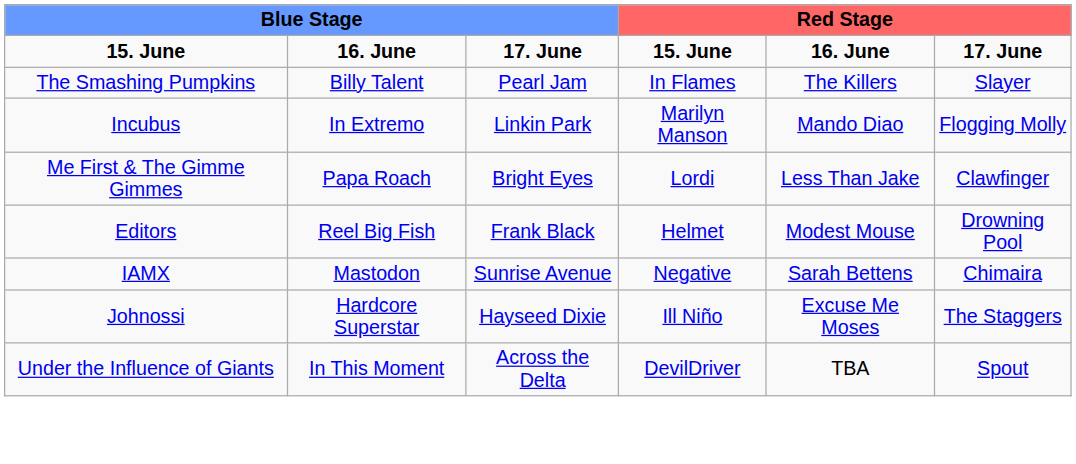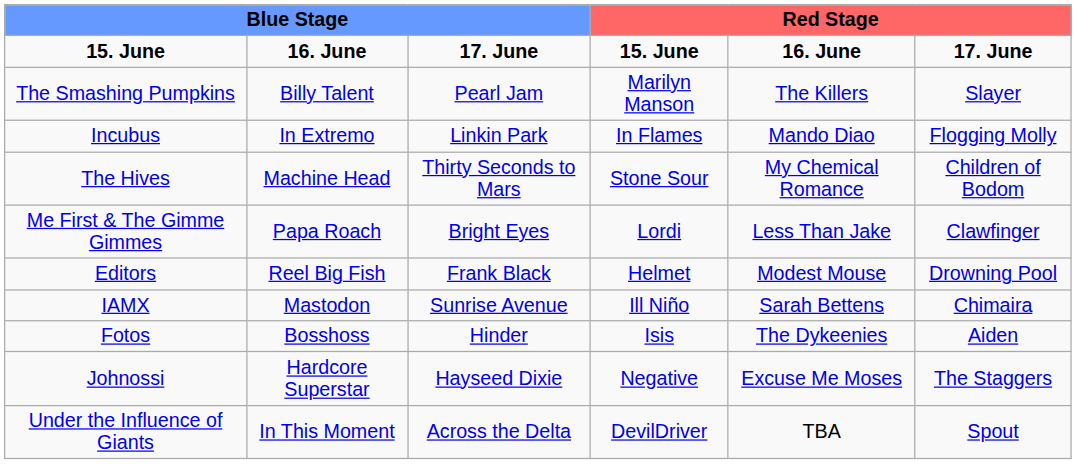 <table class="wikitable" style="text-align:center">
 <tr>
 <td colspan="3" style="background-color:#6699FF"><strong>Blue Stage</strong></td>
 <td colspan="3" style="background-color:#FF6666"><strong>Red Stage</strong></td>
 </tr>
 <tr>
 <td><strong>15. June</strong></td>
 <td><strong>16. June</strong></td>
 <td><strong>17. June</strong></td>
 <td><strong>15. June</strong></td>
 <td><strong>16. June</strong></td>
 <td><strong>17. June</strong></td>
 </tr>
 <tr>
 <td><a href='#'>The Smashing Pumpkins</a></td>
 <td><a href='#'>Billy Talent</a></td>
 <td><a href='#'>Pearl Jam</a></td>
-<td><a href='#'>In Flames</a></td>
+<td><a href='#'>Marilyn Manson</a></td>
 <td><a href='#'>The Killers</a></td>
 <td><a href='#'>Slayer</a></td>
 </tr>
 <tr>
 <td><a href='#'>Incubus</a></td>
 <td><a href='#'>In Extremo</a></td>
 <td><a href='#'>Linkin Park</a></td>
-<td><a href='#'>Marilyn Manson</a></td>
+<td><a href='#'>In Flames</a></td>
 <td><a href='#'>Mando Diao</a></td>
 <td><a href='#'>Flogging Molly</a></td>
+</tr>
+<tr>
+<td><a href='#'>The Hives</a></td>
+<td><a href='#'>Machine Head</a></td>
+<td><a href='#'>Thirty Seconds to Mars</a></td>
+<td><a href='#'>Stone Sour</a></td>
+<td><a href='#'>My Chemical Romance</a></td>
+<td><a href='#'>Children of Bodom</a></td>
 </tr>
 <tr>
 <td><a href='#'>Me First & The Gimme Gimmes</a></td>
 <td><a href='#'>Papa Roach</a></td>
 <td><a href='#'>Bright Eyes</a></td>
 <td><a href='#'>Lordi</a></td>
 <td><a href='#'>Less Than Jake</a></td>
 <td><a href='#'>Clawfinger</a></td>
 </tr>
 <tr>
 <td><a href='#'>Editors</a></td>
 <td><a href='#'>Reel Big Fish</a></td>
 <td><a href='#'>Frank Black</a></td>
 <td><a href='#'>Helmet</a></td>
 <td><a href='#'>Modest Mouse</a></td>
 <td><a href='#'>Drowning Pool</a></td>
 </tr>
 <tr>
 <td><a href='#'>IAMX</a></td>
 <td><a href='#'>Mastodon</a></td>
 <td><a href='#'>Sunrise Avenue</a></td>
-<td><a href='#'>Negative</a></td>
+<td><a href='#'>Ill Niño</a></td>
 <td><a href='#'>Sarah Bettens</a></td>
 <td><a href='#'>Chimaira</a></td>
+</tr>
+<tr>
+<td><a href='#'>Fotos</a></td>
+<td><a href='#'>Bosshoss</a></td>
+<td><a href='#'>Hinder</a></td>
+<td><a href='#'>Isis</a></td>
+<td><a href='#'>The Dykeenies</a></td>
+<td><a href='#'>Aiden</a></td>
 </tr>
 <tr>
 <td><a href='#'>Johnossi</a></td>
 <td><a href='#'>Hardcore Superstar</a></td>
 <td><a href='#'>Hayseed Dixie</a></td>
-<td><a href='#'>Ill Niño</a></td>
+<td><a href='#'>Negative</a></td>
 <td><a href='#'>Excuse Me Moses</a></td>
 <td><a href='#'>The Staggers</a></td>
 </tr>
 <tr>
 <td><a href='#'>Under the Influence of Giants</a></td>
 <td><a href='#'>In This Moment</a></td>
 <td><a href='#'>Across the Delta</a></td>
 <td><a href='#'>DevilDriver</a></td>
 <td>TBA</td>
 <td><a href='#'>Spout</a></td>
 </tr>
 </table>
